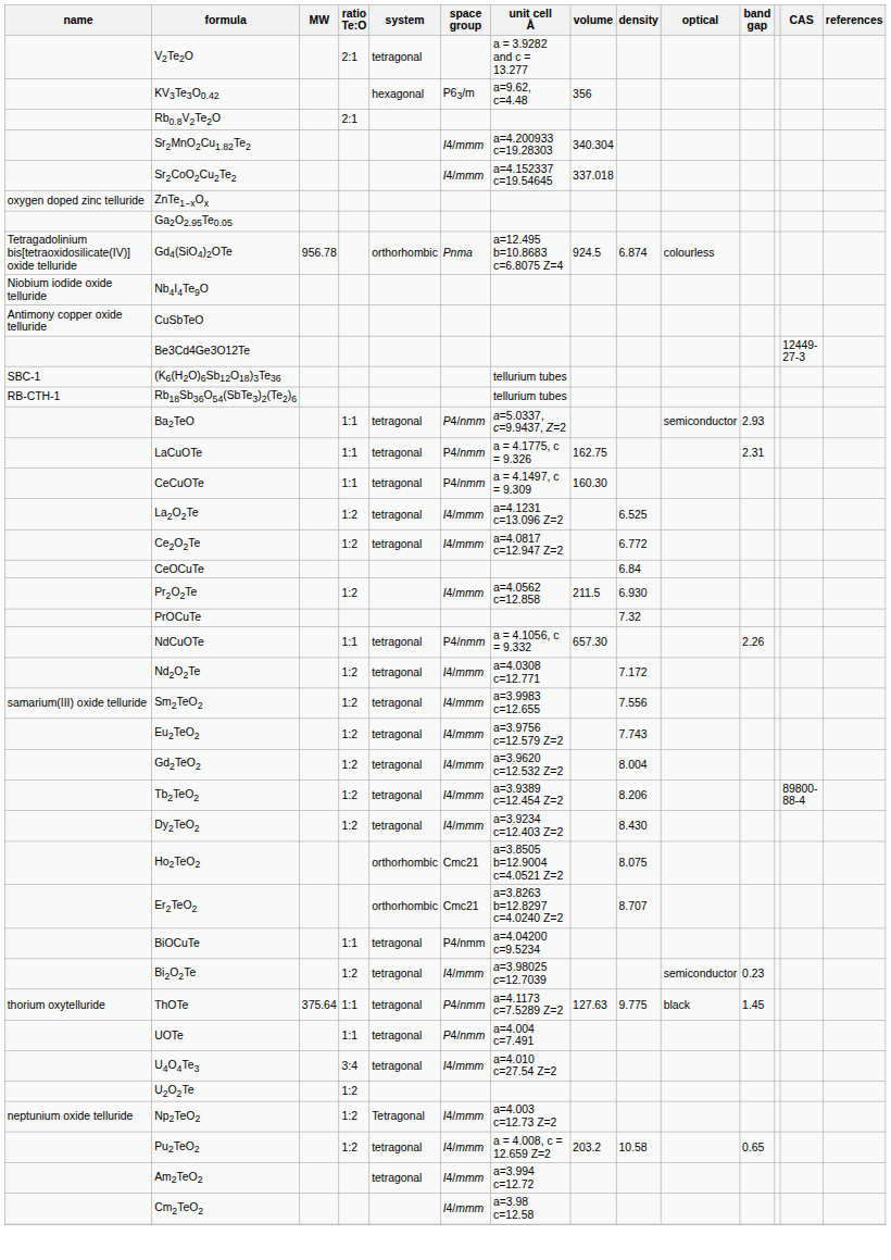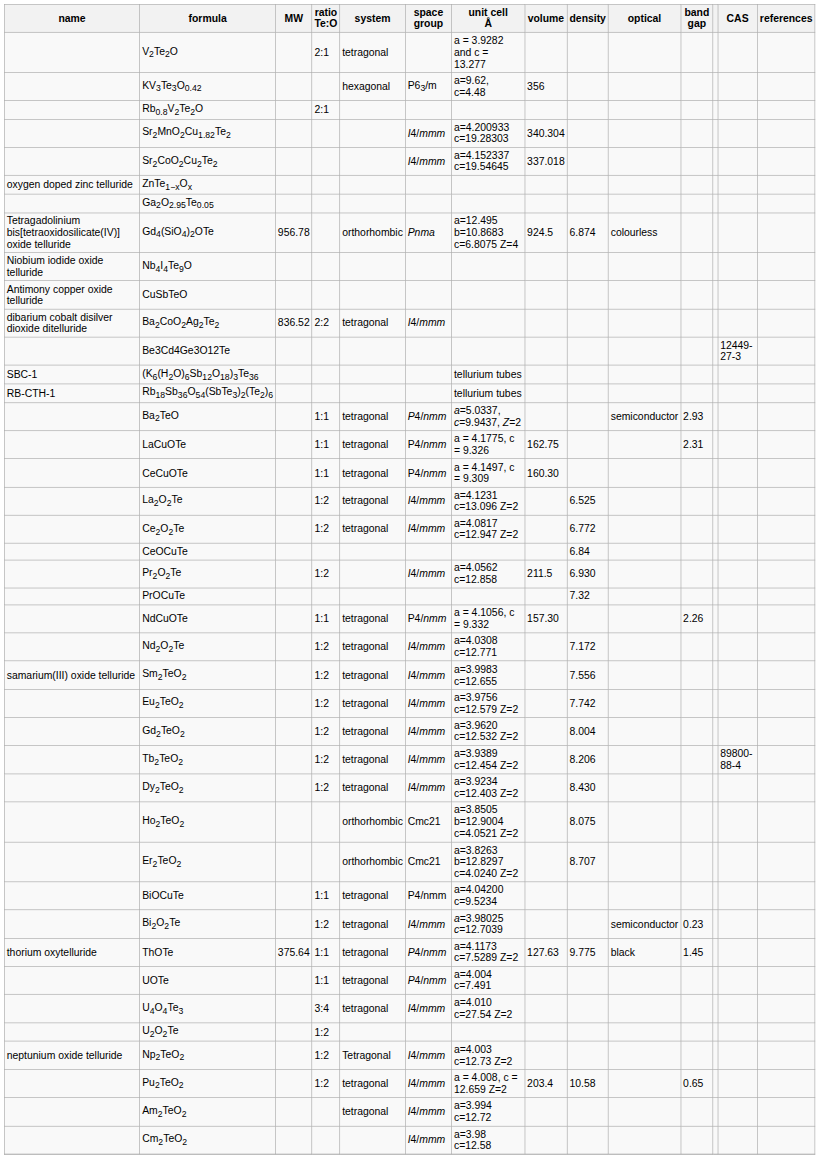 <table class="wikitable">
 <tr>
 <th>name</th>
 <th>formula</th>
 <th>MW</th>
 <th>ratio<br>Te:O</th>
 <th>system</th>
 <th>space group</th>
 <th>unit cell<br>Å</th>
 <th>volume</th>
 <th>density</th>
 <th>optical</th>
 <th>band gap</th>
 <th></th>
 <th>CAS</th>
 <th>references</th>
 </tr>
 <tr>
 <td></td>
 <td>V<sub>2</sub>Te<sub>2</sub>O</td>
 <td></td>
 <td>2:1</td>
 <td>tetragonal</td>
 <td></td>
 <td>a = 3.9282 and c = 13.277</td>
 <td></td>
 <td></td>
 <td></td>
 <td></td>
 <td></td>
 <td></td>
 <td></td>
 </tr>
 <tr>
 <td></td>
 <td>KV<sub>3</sub>Te<sub>3</sub>O<sub>0.42</sub></td>
 <td></td>
 <td></td>
 <td>hexagonal</td>
 <td>P6<sub>3</sub>/m</td>
 <td>a=9.62, c=4.48</td>
 <td>356</td>
 <td></td>
 <td></td>
 <td></td>
 <td></td>
 <td></td>
 <td></td>
 </tr>
 <tr>
 <td></td>
 <td>Rb<sub>0.8</sub>V<sub>2</sub>Te<sub>2</sub>O</td>
 <td></td>
 <td>2:1</td>
 <td></td>
 <td></td>
 <td></td>
 <td></td>
 <td></td>
 <td></td>
 <td></td>
 <td></td>
 <td></td>
 <td></td>
 </tr>
 <tr>
 <td></td>
 <td>Sr<sub>2</sub>MnO<sub>2</sub>Cu<sub>1.82</sub>Te<sub>2</sub></td>
 <td></td>
 <td></td>
 <td></td>
 <td><em>I</em>4/<em>mmm</em></td>
 <td>a=4.200933 c=19.28303</td>
 <td>340.304</td>
 <td></td>
 <td></td>
 <td></td>
 <td></td>
 <td></td>
 <td></td>
 </tr>
 <tr>
 <td></td>
 <td>Sr<sub>2</sub>CoO<sub>2</sub>Cu<sub>2</sub>Te<sub>2</sub></td>
 <td></td>
 <td></td>
 <td></td>
 <td><em>I</em>4/<em>mmm</em></td>
 <td>a=4.152337 c=19.54645</td>
 <td>337.018</td>
 <td></td>
 <td></td>
 <td></td>
 <td></td>
 <td></td>
 <td></td>
 </tr>
 <tr>
 <td>oxygen doped zinc telluride</td>
 <td>ZnTe<sub>1−x</sub>O<sub>x</sub></td>
 <td></td>
 <td></td>
 <td></td>
 <td></td>
 <td></td>
 <td></td>
 <td></td>
 <td></td>
 <td></td>
 <td></td>
 <td></td>
 <td></td>
 </tr>
 <tr>
 <td></td>
 <td>Ga<sub>2</sub>O<sub>2.95</sub>Te<sub>0.05</sub></td>
 <td></td>
 <td></td>
 <td></td>
 <td></td>
 <td></td>
 <td></td>
 <td></td>
 <td></td>
 <td></td>
 <td></td>
 <td></td>
 <td></td>
 </tr>
 <tr>
 <td>Tetragadolinium bis[tetraoxidosilicate(IV)] oxide telluride</td>
 <td>Gd<sub>4</sub>(SiO<sub>4</sub>)<sub>2</sub>OTe</td>
 <td>956.78</td>
 <td></td>
 <td>orthorhombic</td>
 <td><em>Pnma</em></td>
 <td>a=12.495 b=10.8683 c=6.8075 Z=4</td>
 <td>924.5</td>
 <td>6.874</td>
 <td>colourless</td>
 <td></td>
 <td></td>
 <td></td>
 <td></td>
 </tr>
 <tr>
 <td>Niobium iodide oxide telluride</td>
 <td>Nb<sub>4</sub>I<sub>4</sub>Te<sub>9</sub>O</td>
 <td></td>
 <td></td>
 <td></td>
 <td></td>
 <td></td>
 <td></td>
 <td></td>
 <td></td>
 <td></td>
 <td></td>
 <td></td>
 <td></td>
 </tr>
 <tr>
 <td>Antimony copper oxide telluride</td>
 <td>CuSbTeO</td>
 <td></td>
 <td></td>
 <td></td>
 <td></td>
+<td></td>
+<td></td>
+<td></td>
+<td></td>
+<td></td>
+<td></td>
+<td></td>
+<td></td>
+</tr>
+<tr>
+<td>dibarium cobalt disilver dioxide ditelluride</td>
+<td>Ba<sub>2</sub>CoO<sub>2</sub>Ag<sub>2</sub>Te<sub>2</sub></td>
+<td>836.52</td>
+<td>2:2</td>
+<td>tetragonal</td>
+<td><em>I</em>4/<em>mmm</em></td>
 <td></td>
 <td></td>
 <td></td>
 <td></td>
 <td></td>
 <td></td>
 <td></td>
 <td></td>
 </tr>
 <tr>
 <td></td>
 <td>Be3Cd4Ge3O12Te</td>
 <td></td>
 <td></td>
 <td></td>
 <td></td>
 <td></td>
 <td></td>
 <td></td>
 <td></td>
 <td></td>
 <td></td>
 <td>12449-27-3</td>
 <td></td>
 </tr>
 <tr>
 <td>SBC-1</td>
 <td>(K<sub>6</sub>(H<sub>2</sub>O)<sub>6</sub>Sb<sub>12</sub>O<sub>18</sub>)<sub>3</sub>Te<sub>36</sub></td>
 <td></td>
 <td></td>
 <td></td>
 <td></td>
 <td>tellurium tubes</td>
 <td></td>
 <td></td>
 <td></td>
 <td></td>
 <td></td>
 <td></td>
 <td></td>
 </tr>
 <tr>
 <td>RB-CTH-1</td>
 <td>Rb<sub>18</sub>Sb<sub>36</sub>O<sub>54</sub>(SbTe<sub>3</sub>)<sub>2</sub>(Te<sub>2</sub>)<sub>6</sub></td>
 <td></td>
 <td></td>
 <td></td>
 <td></td>
 <td>tellurium tubes</td>
 <td></td>
 <td></td>
 <td></td>
 <td></td>
 <td></td>
 <td></td>
 <td></td>
 </tr>
 <tr>
 <td></td>
 <td>Ba<sub>2</sub>TeO</td>
 <td></td>
 <td>1:1</td>
 <td>tetragonal</td>
 <td><em>P</em>4/<em>nmm</em></td>
 <td><em>a</em>=5.0337, <em>c</em>=9.9437, <em>Z</em>=2</td>
 <td></td>
 <td></td>
 <td>semiconductor</td>
 <td>2.93</td>
 <td></td>
 <td></td>
 <td></td>
 </tr>
 <tr>
 <td></td>
 <td>LaCuOTe</td>
 <td></td>
 <td>1:1</td>
 <td>tetragonal</td>
 <td>P4/<em>nmm</em></td>
 <td>a = 4.1775, c = 9.326</td>
 <td>162.75</td>
 <td></td>
 <td></td>
 <td>2.31</td>
 <td></td>
 <td></td>
 <td></td>
 </tr>
 <tr>
 <td></td>
 <td>CeCuOTe</td>
 <td></td>
 <td>1:1</td>
 <td>tetragonal</td>
 <td>P4/<em>nmm</em></td>
 <td>a = 4.1497, c = 9.309</td>
 <td>160.30</td>
 <td></td>
 <td></td>
 <td></td>
 <td></td>
 <td></td>
 <td></td>
 </tr>
 <tr>
 <td></td>
 <td>La<sub>2</sub>O<sub>2</sub>Te</td>
 <td></td>
 <td>1:2</td>
 <td>tetragonal</td>
 <td><em>I</em>4/<em>mmm</em></td>
 <td>a=4.1231 c=13.096 Z=2</td>
 <td></td>
 <td>6.525</td>
 <td></td>
 <td></td>
 <td></td>
 <td></td>
 <td></td>
 </tr>
 <tr>
 <td></td>
 <td>Ce<sub>2</sub>O<sub>2</sub>Te</td>
 <td></td>
 <td>1:2</td>
 <td>tetragonal</td>
 <td><em>I</em>4/<em>mmm</em></td>
 <td>a=4.0817 c=12.947 Z=2</td>
 <td></td>
 <td>6.772</td>
 <td></td>
 <td></td>
 <td></td>
 <td></td>
 <td></td>
 </tr>
 <tr>
 <td></td>
 <td>CeOCuTe</td>
 <td></td>
 <td></td>
 <td></td>
 <td></td>
 <td></td>
 <td></td>
 <td>6.84</td>
 <td></td>
 <td></td>
 <td></td>
 <td></td>
 <td></td>
 </tr>
 <tr>
 <td></td>
 <td>Pr<sub>2</sub>O<sub>2</sub>Te</td>
 <td></td>
 <td>1:2</td>
 <td></td>
 <td><em>I</em>4/<em>mmm</em></td>
 <td>a=4.0562 c=12.858</td>
 <td>211.5</td>
 <td>6.930</td>
 <td></td>
 <td></td>
 <td></td>
 <td></td>
 <td></td>
 </tr>
 <tr>
 <td></td>
 <td>PrOCuTe</td>
 <td></td>
 <td></td>
 <td></td>
 <td></td>
 <td></td>
 <td></td>
 <td>7.32</td>
 <td></td>
 <td></td>
 <td></td>
 <td></td>
 <td></td>
 </tr>
 <tr>
 <td></td>
 <td>NdCuOTe</td>
 <td></td>
 <td>1:1</td>
 <td>tetragonal</td>
 <td>P4/<em>nmm</em></td>
 <td>a = 4.1056, c = 9.332</td>
-<td>657.30</td>
+<td>157.30</td>
 <td></td>
 <td></td>
 <td>2.26</td>
 <td></td>
 <td></td>
 <td></td>
 </tr>
 <tr>
 <td></td>
 <td>Nd<sub>2</sub>O<sub>2</sub>Te</td>
 <td></td>
 <td>1:2</td>
 <td>tetragonal</td>
 <td><em>I</em>4/<em>mmm</em></td>
 <td>a=4.0308 c=12.771</td>
 <td></td>
 <td>7.172</td>
 <td></td>
 <td></td>
 <td></td>
 <td></td>
 <td></td>
 </tr>
 <tr>
 <td>samarium(III) oxide telluride</td>
 <td>Sm<sub>2</sub>TeO<sub>2</sub></td>
 <td></td>
 <td>1:2</td>
 <td>tetragonal</td>
 <td><em>I</em>4/<em>mmm</em></td>
 <td>a=3.9983 c=12.655</td>
 <td></td>
 <td>7.556</td>
 <td></td>
 <td></td>
 <td></td>
 <td></td>
 <td></td>
 </tr>
 <tr>
 <td></td>
 <td>Eu<sub>2</sub>TeO<sub>2</sub></td>
 <td></td>
 <td>1:2</td>
 <td>tetragonal</td>
 <td><em>I</em>4/<em>mmm</em></td>
 <td>a=3.9756 c=12.579 Z=2</td>
 <td></td>
-<td>7.743</td>
+<td>7.742</td>
 <td></td>
 <td></td>
 <td></td>
 <td></td>
 <td></td>
 </tr>
 <tr>
 <td></td>
 <td>Gd<sub>2</sub>TeO<sub>2</sub></td>
 <td></td>
 <td>1:2</td>
 <td>tetragonal</td>
 <td><em>I</em>4/<em>mmm</em></td>
 <td>a=3.9620 c=12.532 Z=2</td>
 <td></td>
 <td>8.004</td>
 <td></td>
 <td></td>
 <td></td>
 <td></td>
 <td></td>
 </tr>
 <tr>
 <td></td>
 <td>Tb<sub>2</sub>TeO<sub>2</sub></td>
 <td></td>
 <td>1:2</td>
 <td>tetragonal</td>
 <td><em>I</em>4/<em>mmm</em></td>
 <td>a=3.9389 c=12.454 Z=2</td>
 <td></td>
 <td>8.206</td>
 <td></td>
 <td></td>
 <td></td>
 <td>89800-88-4</td>
 <td></td>
 </tr>
 <tr>
 <td></td>
 <td>Dy<sub>2</sub>TeO<sub>2</sub></td>
 <td></td>
 <td>1:2</td>
 <td>tetragonal</td>
 <td><em>I</em>4/<em>mmm</em></td>
 <td>a=3.9234 c=12.403 Z=2</td>
 <td></td>
 <td>8.430</td>
 <td></td>
 <td></td>
 <td></td>
 <td></td>
 <td></td>
 </tr>
 <tr>
 <td></td>
 <td>Ho<sub>2</sub>TeO<sub>2</sub></td>
 <td></td>
 <td></td>
 <td>orthorhombic</td>
 <td>Cmc21</td>
 <td>a=3.8505 b=12.9004 c=4.0521 Z=2</td>
 <td></td>
 <td>8.075</td>
 <td></td>
 <td></td>
 <td></td>
 <td></td>
 <td></td>
 </tr>
 <tr>
 <td></td>
 <td>Er<sub>2</sub>TeO<sub>2</sub></td>
 <td></td>
 <td></td>
 <td>orthorhombic</td>
 <td>Cmc21</td>
 <td>a=3.8263 b=12.8297 c=4.0240 Z=2</td>
 <td></td>
 <td>8.707</td>
 <td></td>
 <td></td>
 <td></td>
 <td></td>
 <td></td>
 </tr>
 <tr>
 <td></td>
 <td>BiOCuTe</td>
 <td></td>
 <td>1:1</td>
 <td>tetragonal</td>
 <td>P4/nmm</td>
 <td>a=4.04200  c=9.5234</td>
 <td></td>
 <td></td>
 <td></td>
 <td></td>
 <td></td>
 <td></td>
 <td></td>
 </tr>
 <tr>
 <td></td>
 <td>Bi<sub>2</sub>O<sub>2</sub>Te</td>
 <td></td>
 <td>1:2</td>
 <td>tetragonal</td>
 <td><em>I</em>4/<em>mmm</em></td>
 <td><em>a</em>=3.98025 <em>c</em>=12.7039</td>
 <td></td>
 <td></td>
 <td>semiconductor</td>
 <td>0.23</td>
 <td></td>
 <td></td>
 <td></td>
 </tr>
 <tr>
 <td>thorium oxytelluride</td>
 <td>ThOTe</td>
 <td>375.64</td>
 <td>1:1</td>
 <td>tetragonal</td>
 <td><em>P</em>4/<em>nmm</em></td>
 <td>a=4.1173 c=7.5289 Z=2</td>
 <td>127.63</td>
 <td>9.775</td>
 <td>black</td>
 <td>1.45</td>
 <td></td>
 <td></td>
 <td></td>
 </tr>
 <tr>
 <td></td>
 <td>UOTe</td>
 <td></td>
 <td>1:1</td>
 <td>tetragonal</td>
 <td><em>P</em>4/<em>nmm</em></td>
 <td>a=4.004 c=7.491</td>
 <td></td>
 <td></td>
 <td></td>
 <td></td>
 <td></td>
 <td></td>
 <td></td>
 </tr>
 <tr>
 <td></td>
 <td>U<sub>4</sub>O<sub>4</sub>Te<sub>3</sub></td>
 <td></td>
 <td>3:4</td>
 <td>tetragonal</td>
 <td><em>I</em>4/<em>mmm</em></td>
 <td>a=4.010 c=27.54 Z=2</td>
 <td></td>
 <td></td>
 <td></td>
 <td></td>
 <td></td>
 <td></td>
 <td></td>
 </tr>
 <tr>
 <td></td>
 <td>U<sub>2</sub>O<sub>2</sub>Te</td>
 <td></td>
 <td>1:2</td>
 <td></td>
 <td></td>
 <td></td>
 <td></td>
 <td></td>
 <td></td>
 <td></td>
 <td></td>
 <td></td>
 <td></td>
 </tr>
 <tr>
 <td>neptunium oxide telluride</td>
 <td>Np<sub>2</sub>TeO<sub>2</sub></td>
 <td></td>
 <td>1:2</td>
 <td>Tetragonal</td>
 <td><em>I</em>4/<em>mmm</em></td>
 <td>a=4.003 c=12.73 Z=2</td>
 <td></td>
 <td></td>
 <td></td>
 <td></td>
 <td></td>
 <td></td>
 <td></td>
 </tr>
 <tr>
 <td></td>
 <td>Pu<sub>2</sub>TeO<sub>2</sub></td>
 <td></td>
 <td>1:2</td>
 <td>tetragonal</td>
 <td><em>I</em>4/<em>mmm</em></td>
 <td>a = 4.008, c = 12.659 Z=2</td>
-<td>203.2</td>
+<td>203.4</td>
 <td>10.58</td>
 <td></td>
 <td>0.65</td>
 <td></td>
 <td></td>
 <td></td>
 </tr>
 <tr>
 <td></td>
 <td>Am<sub>2</sub>TeO<sub>2</sub></td>
 <td></td>
 <td></td>
 <td>tetragonal</td>
 <td><em>I</em>4/<em>mmm</em></td>
 <td>a=3.994 c=12.72</td>
 <td></td>
 <td></td>
 <td></td>
 <td></td>
 <td></td>
 <td></td>
 <td></td>
 </tr>
 <tr>
 <td></td>
 <td>Cm<sub>2</sub>TeO<sub>2</sub></td>
 <td></td>
 <td></td>
 <td></td>
 <td><em>I</em>4/<em>mmm</em></td>
 <td>a=3.98 c=12.58</td>
 <td></td>
 <td></td>
 <td></td>
 <td></td>
 <td></td>
 <td></td>
 <td></td>
 </tr>
 <tr>
 </tr>
 </table>
